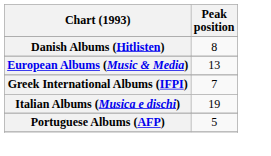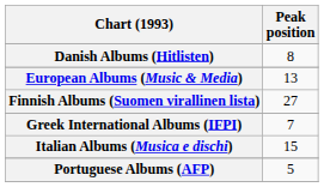 <table class="wikitable sortable plainrowheaders" style="text-align:center">
 <tr>
 <th scope="col">Chart (1993)</th>
 <th scope="col">Peak<br>position</th>
 </tr>
 <tr>
 </tr>
 <tr>
 </tr>
 <tr>
 </tr>
 <tr>
 <th scope="row">Danish Albums (<a href='#'>Hitlisten</a>)</th>
 <td>8</td>
 </tr>
 <tr>
 </tr>
 <tr>
 <th scope="row"><a href='#'>European Albums</a> (<em><a href='#'>Music & Media</a></em>)</th>
 <td>13</td>
 </tr>
 <tr>
+<th scope="row">Finnish Albums (<a href='#'>Suomen virallinen lista</a>)</th>
+<td>27</td>
+</tr>
+<tr>
 </tr>
 <tr>
 <th scope="row">Greek International Albums (<a href='#'>IFPI</a>)</th>
 <td>7</td>
 </tr>
 <tr>
 <th scope="row">Italian Albums (<em><a href='#'>Musica e dischi</a></em>)</th>
-<td>19</td>
+<td>15</td>
 </tr>
 <tr>
 </tr>
 <tr>
 </tr>
 <tr>
 <th scope="row">Portuguese Albums (<a href='#'>AFP</a>)</th>
 <td>5</td>
 </tr>
 <tr>
 </tr>
 <tr>
 </tr>
 <tr>
 </tr>
 <tr>
 </tr>
 </table>
